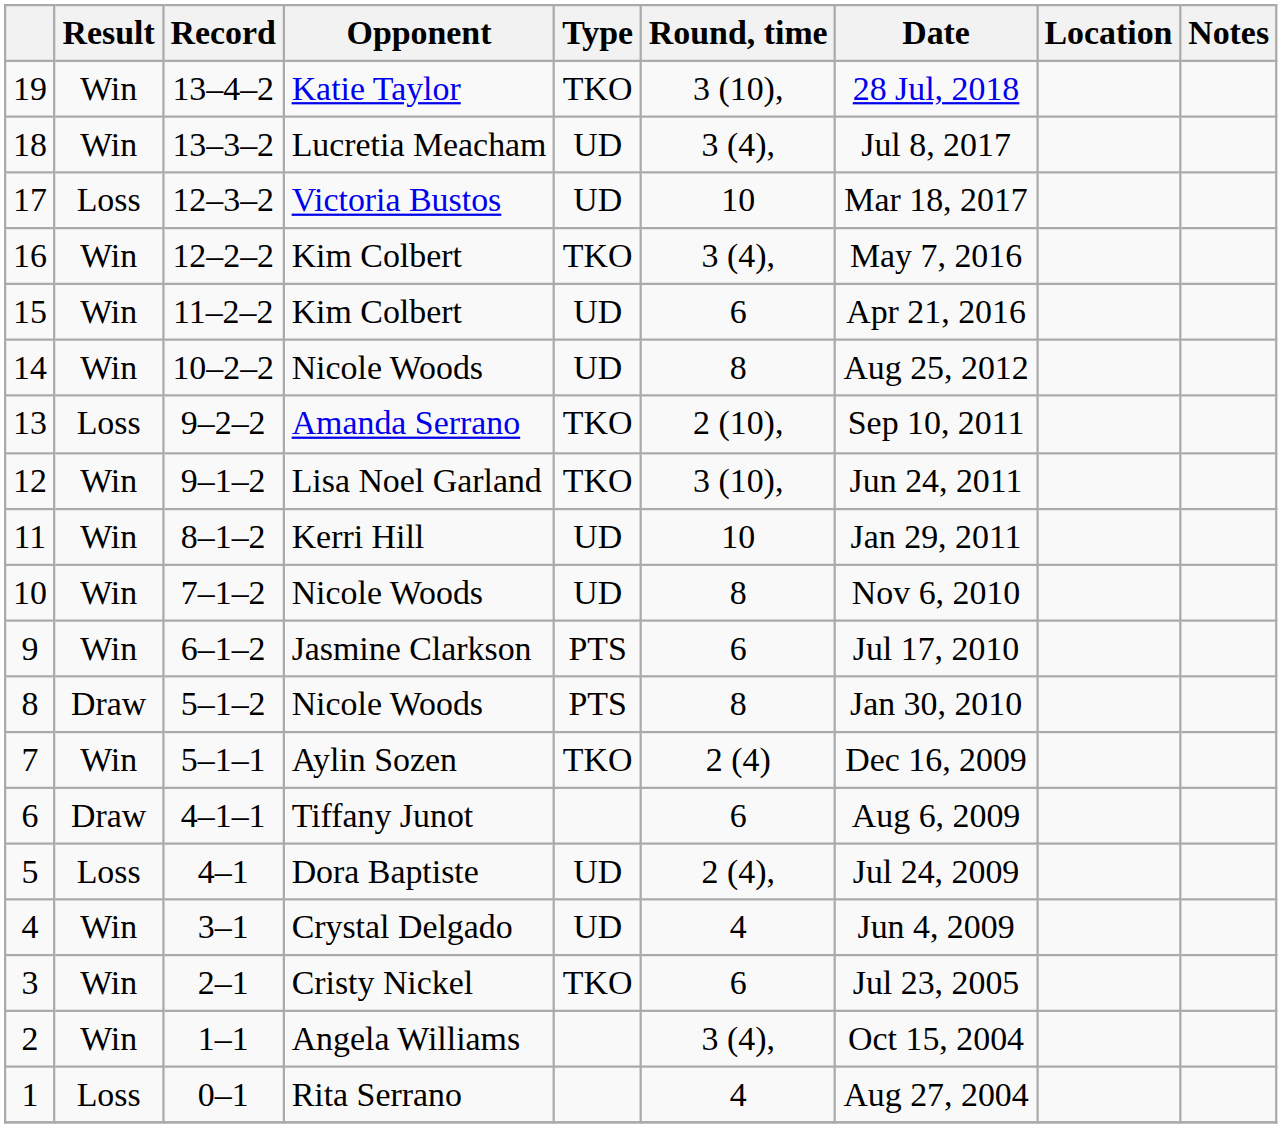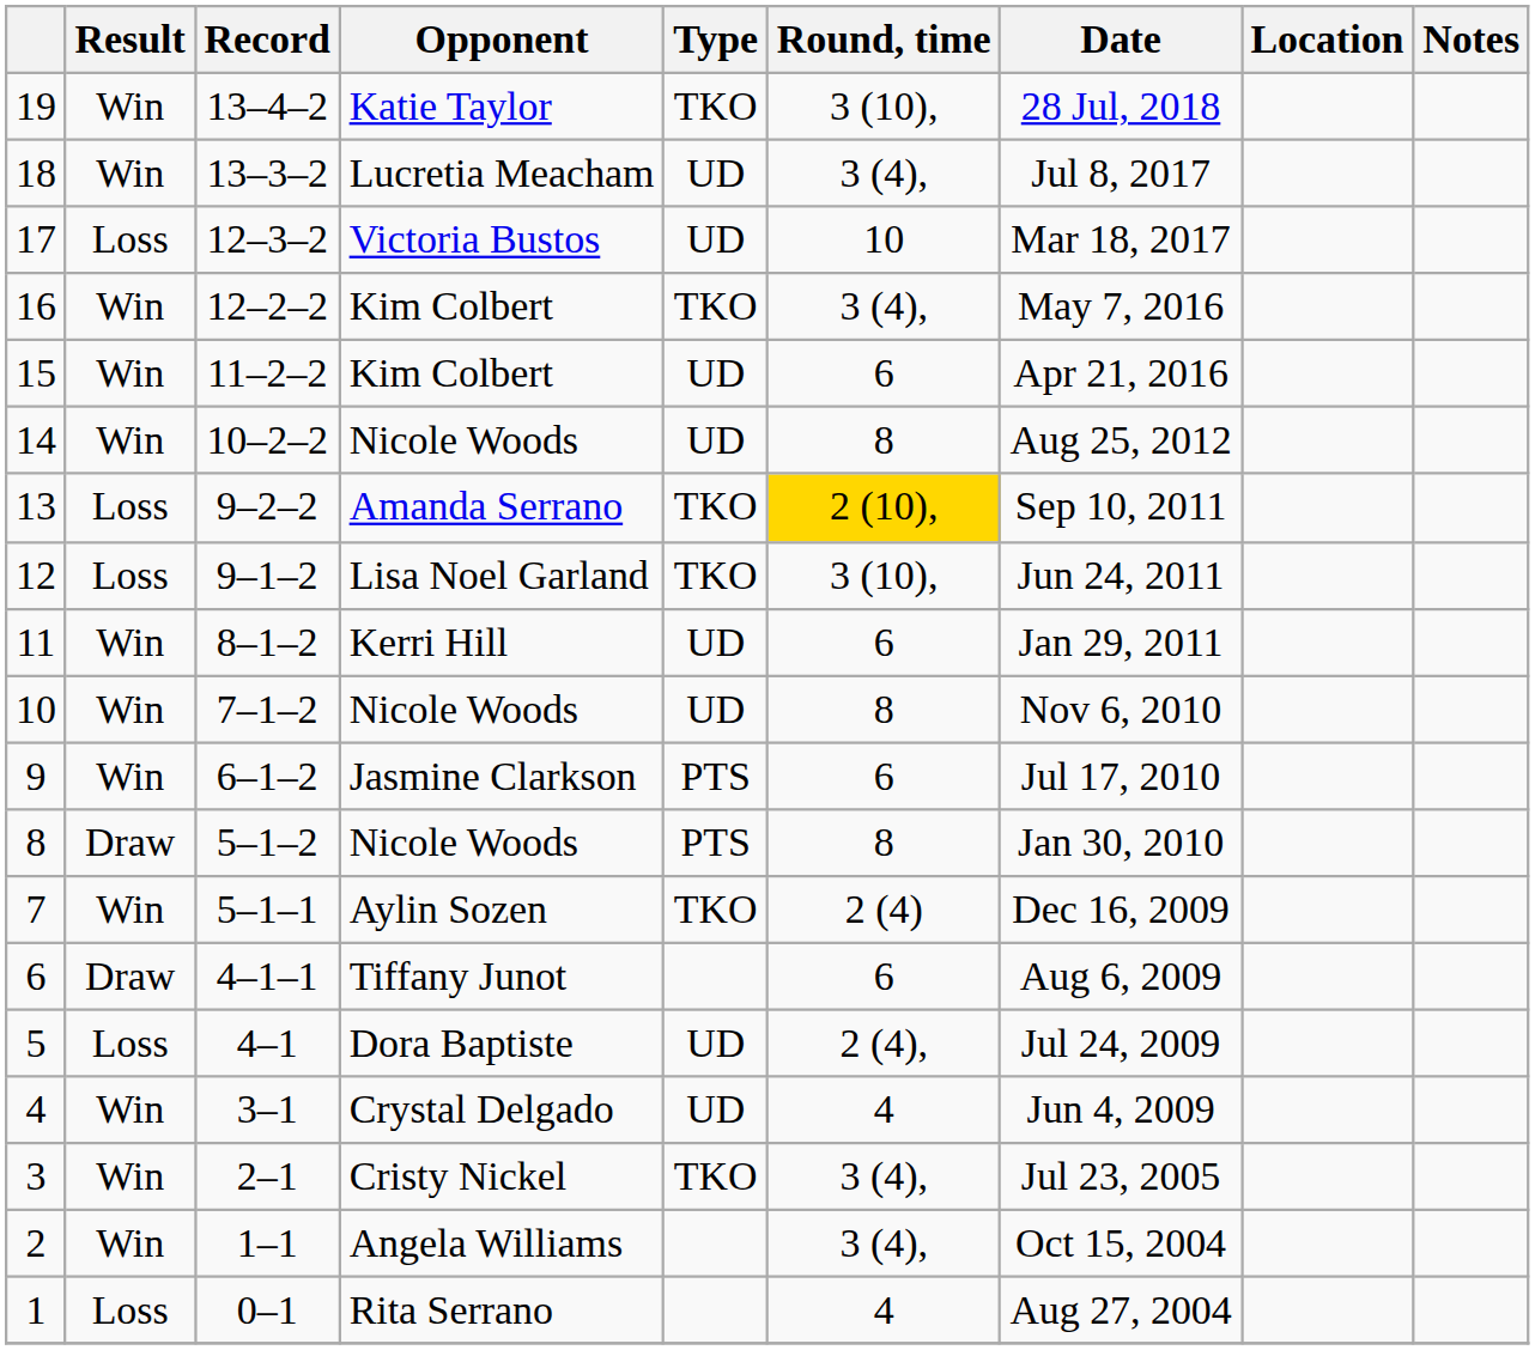 <table class="wikitable" style="text-align:center; font-size:95%">
 <tr>
 <th></th>
 <th>Result</th>
 <th>Record</th>
 <th>Opponent</th>
 <th>Type</th>
 <th>Round, time</th>
 <th>Date</th>
 <th>Location</th>
 <th>Notes</th>
 </tr>
 <tr>
 <td>19</td>
 <td>Win</td>
 <td>13–4–2</td>
 <td align=left> <a href='#'>Katie Taylor</a></td>
 <td>TKO</td>
 <td>3 (10), </td>
 <td><a href='#'>28 Jul, 2018</a></td>
 <td align=left></td>
 <td align=left></td>
 </tr>
 <tr>
 <td>18</td>
 <td>Win</td>
 <td>13–3–2</td>
 <td align=left> Lucretia Meacham</td>
 <td>UD</td>
 <td>3 (4), </td>
 <td>Jul 8, 2017</td>
 <td align=left></td>
 <td></td>
 </tr>
 <tr>
 <td>17</td>
 <td>Loss</td>
 <td>12–3–2</td>
 <td align=left> <a href='#'>Victoria Bustos</a></td>
 <td>UD</td>
 <td>10</td>
 <td>Mar 18, 2017</td>
 <td align=left></td>
 <td align=left></td>
 </tr>
 <tr>
 <td>16</td>
 <td>Win</td>
 <td>12–2–2</td>
 <td align=left> Kim Colbert</td>
 <td>TKO</td>
 <td>3 (4), </td>
 <td>May 7, 2016</td>
 <td align=left></td>
 <td></td>
 </tr>
 <tr>
 <td>15</td>
 <td>Win</td>
 <td>11–2–2</td>
 <td align=left> Kim Colbert</td>
 <td>UD</td>
 <td>6</td>
 <td>Apr 21, 2016</td>
 <td align=left></td>
 <td></td>
 </tr>
 <tr>
 <td>14</td>
 <td>Win</td>
 <td>10–2–2</td>
 <td align=left> Nicole Woods</td>
 <td>UD</td>
 <td>8</td>
 <td>Aug 25, 2012</td>
 <td align=left></td>
 <td></td>
 </tr>
 <tr>
 <td>13</td>
 <td>Loss</td>
 <td>9–2–2</td>
 <td align=left> <a href='#'>Amanda Serrano</a></td>
 <td>TKO</td>
-<td>2 (10), </td>
+<td style="background: gold;">2 (10), </td>
 <td>Sep 10, 2011</td>
 <td align=left></td>
 <td align=left></td>
 </tr>
 <tr>
 <td>12</td>
-<td>Win</td>
+<td>Loss</td>
 <td>9–1–2</td>
 <td align=left> Lisa Noel Garland</td>
 <td>TKO</td>
 <td>3 (10), </td>
 <td>Jun 24, 2011</td>
 <td align=left></td>
 <td></td>
 </tr>
 <tr>
 <td>11</td>
 <td>Win</td>
 <td>8–1–2</td>
 <td align=left> Kerri Hill</td>
 <td>UD</td>
-<td>10</td>
+<td>6</td>
 <td>Jan 29, 2011</td>
 <td align=left></td>
 <td></td>
 </tr>
 <tr>
 <td>10</td>
 <td>Win</td>
 <td>7–1–2</td>
 <td align=left> Nicole Woods</td>
 <td>UD</td>
 <td>8</td>
 <td>Nov 6, 2010</td>
 <td align=left></td>
 <td></td>
 </tr>
 <tr>
 <td>9</td>
 <td>Win</td>
 <td>6–1–2</td>
 <td align=left> Jasmine Clarkson</td>
 <td>PTS</td>
 <td>6</td>
 <td>Jul 17, 2010</td>
 <td align=left></td>
 <td></td>
 </tr>
 <tr>
 <td>8</td>
 <td>Draw</td>
 <td>5–1–2</td>
 <td align=left> Nicole Woods</td>
 <td>PTS</td>
 <td>8</td>
 <td>Jan 30, 2010</td>
 <td align=left></td>
 <td></td>
 </tr>
 <tr>
 <td>7</td>
 <td>Win</td>
 <td>5–1–1</td>
 <td align=left> Aylin Sozen</td>
 <td>TKO</td>
 <td>2 (4)</td>
 <td>Dec 16, 2009</td>
 <td align=left></td>
 <td></td>
 </tr>
 <tr>
 <td>6</td>
 <td>Draw</td>
 <td>4–1–1</td>
 <td align=left> Tiffany Junot</td>
 <td></td>
 <td>6</td>
 <td>Aug 6, 2009</td>
 <td align=left></td>
 <td></td>
 </tr>
 <tr>
 <td>5</td>
 <td>Loss</td>
 <td>4–1</td>
 <td align=left> Dora Baptiste</td>
 <td>UD</td>
 <td>2 (4), </td>
 <td>Jul 24, 2009</td>
 <td align=left></td>
 <td></td>
 </tr>
 <tr>
 <td>4</td>
 <td>Win</td>
 <td>3–1</td>
 <td align=left> Crystal Delgado</td>
 <td>UD</td>
 <td>4</td>
 <td>Jun 4, 2009</td>
 <td align=left></td>
 <td></td>
 </tr>
 <tr>
 <td>3</td>
 <td>Win</td>
 <td>2–1</td>
 <td align=left> Cristy Nickel</td>
 <td>TKO</td>
-<td>6</td>
+<td>3 (4), </td>
 <td>Jul 23, 2005</td>
 <td align=left></td>
 <td></td>
 </tr>
 <tr>
 <td>2</td>
 <td>Win</td>
 <td>1–1</td>
 <td align=left> Angela Williams</td>
 <td></td>
 <td>3 (4), </td>
 <td>Oct 15, 2004</td>
 <td align=left></td>
 <td></td>
 </tr>
 <tr>
 <td>1</td>
 <td>Loss</td>
 <td>0–1</td>
 <td align=left> Rita Serrano</td>
 <td></td>
 <td>4</td>
 <td>Aug 27, 2004</td>
 <td align=left></td>
 <td></td>
 </tr>
 <tr>
 </tr>
 </table>
